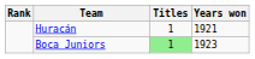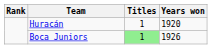 <table class="wikitable sortable" style="text-align:left" width=" ">
 <tr>
 <th>Rank</th>
 <th width=150px>Team</th>
 <th width=50px>Titles</th>
 <th width= px>Years won</th>
 </tr>
 <tr>
 <td rowspan="2"></td>
 <td><a href='#'>Huracán</a></td>
 <td align="center">1</td>
-<td>1921</td>
+<td>1920</td>
 </tr>
 <tr>
 <td><a href='#'>Boca Juniors</a></td>
 <td align="center" style="background: lightgreen;">1</td>
-<td>1923</td>
+<td>1926</td>
 </tr>
 </table>
